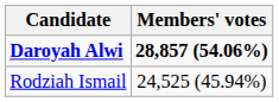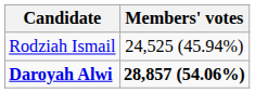 <table class=wikitable style=text-align:center>
 <tr>
 <th>Candidate</th>
 <th>Members' votes</th>
 </tr>
 <tr>
+<td align=left><a href='#'>Rodziah Ismail</a></td>
+<td>24,525 (45.94%)</td>
+</tr>
+<tr>
 <td align=left><strong><a href='#'>Daroyah Alwi</a></strong></td>
 <td><strong>28,857 (54.06%)</strong></td>
 </tr>
-<tr>
-<td align=left><a href='#'>Rodziah Ismail</a></td>
-<td>24,525 (45.94%)</td>
-</tr>
 </table>
